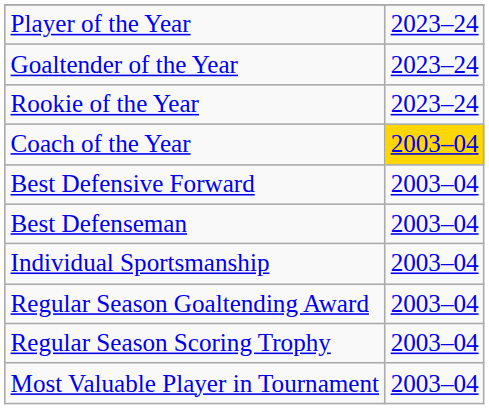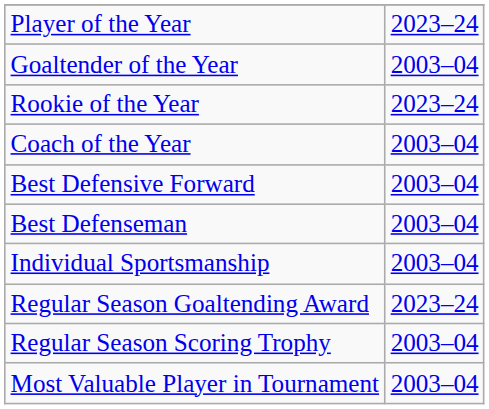 <table class="wikitable">
 <tr>
 </tr>
 <tr>
 <td><a href='#'>Player of the Year</a></td>
 <td><a href='#'>2023–24</a></td>
 </tr>
 <tr>
 <td><a href='#'>Goaltender of the Year</a></td>
-<td><a href='#'>2023–24</a></td>
+<td><a href='#'>2003–04</a></td>
 </tr>
 <tr>
 <td><a href='#'>Rookie of the Year</a></td>
 <td><a href='#'>2023–24</a></td>
 </tr>
 <tr>
 <td><a href='#'>Coach of the Year</a></td>
-<td style="background: gold;"><a href='#'>2003–04</a></td>
+<td><a href='#'>2003–04</a></td>
 </tr>
 <tr>
 <td><a href='#'>Best Defensive Forward</a></td>
 <td><a href='#'>2003–04</a></td>
 </tr>
 <tr>
 <td><a href='#'>Best Defenseman</a></td>
 <td><a href='#'>2003–04</a></td>
 </tr>
 <tr>
 <td><a href='#'>Individual Sportsmanship</a></td>
 <td><a href='#'>2003–04</a></td>
 </tr>
 <tr>
 <td><a href='#'>Regular Season Goaltending Award</a></td>
-<td><a href='#'>2003–04</a></td>
+<td><a href='#'>2023–24</a></td>
 </tr>
 <tr>
 <td><a href='#'>Regular Season Scoring Trophy</a></td>
 <td><a href='#'>2003–04</a></td>
 </tr>
 <tr>
 <td><a href='#'>Most Valuable Player in Tournament</a></td>
 <td><a href='#'>2003–04</a></td>
 </tr>
 </table>
